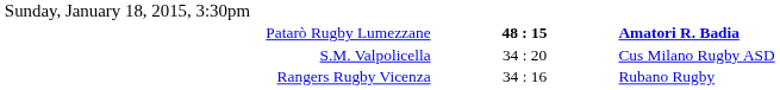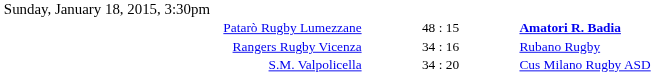 <table style="width:70%;" cellspacing="1">
 <tr>
 <th width=35%></th>
 <th width=15%></th>
 <th></th>
 </tr>
 <tr>
 <td>Sunday, January 18, 2015, 3:30pm</td>
 </tr>
 <tr style=font-size:90%>
 <td align=right><a href='#'>Patarò Rugby Lumezzane</a></td>
-<td align=center><strong>48 : 15</strong></td>
+<td align=center>48 : 15</td>
 <td><strong><a href='#'>Amatori R. Badia</a></strong></td>
+</tr>
+<tr style=font-size:90%>
+<td align=right><a href='#'>Rangers Rugby Vicenza</a></td>
+<td align=center>34 : 16</td>
+<td><a href='#'>Rubano Rugby</a></td>
 </tr>
 <tr style=font-size:90%>
 <td align=right><a href='#'>S.M. Valpolicella</a></td>
 <td align=center>34 : 20</td>
 <td><a href='#'>Cus Milano Rugby ASD</a></td>
 </tr>
-<tr style=font-size:90%>
-<td align=right><a href='#'>Rangers Rugby Vicenza</a></td>
-<td align=center>34 : 16</td>
-<td><a href='#'>Rubano Rugby</a></td>
-</tr>
 </table>
